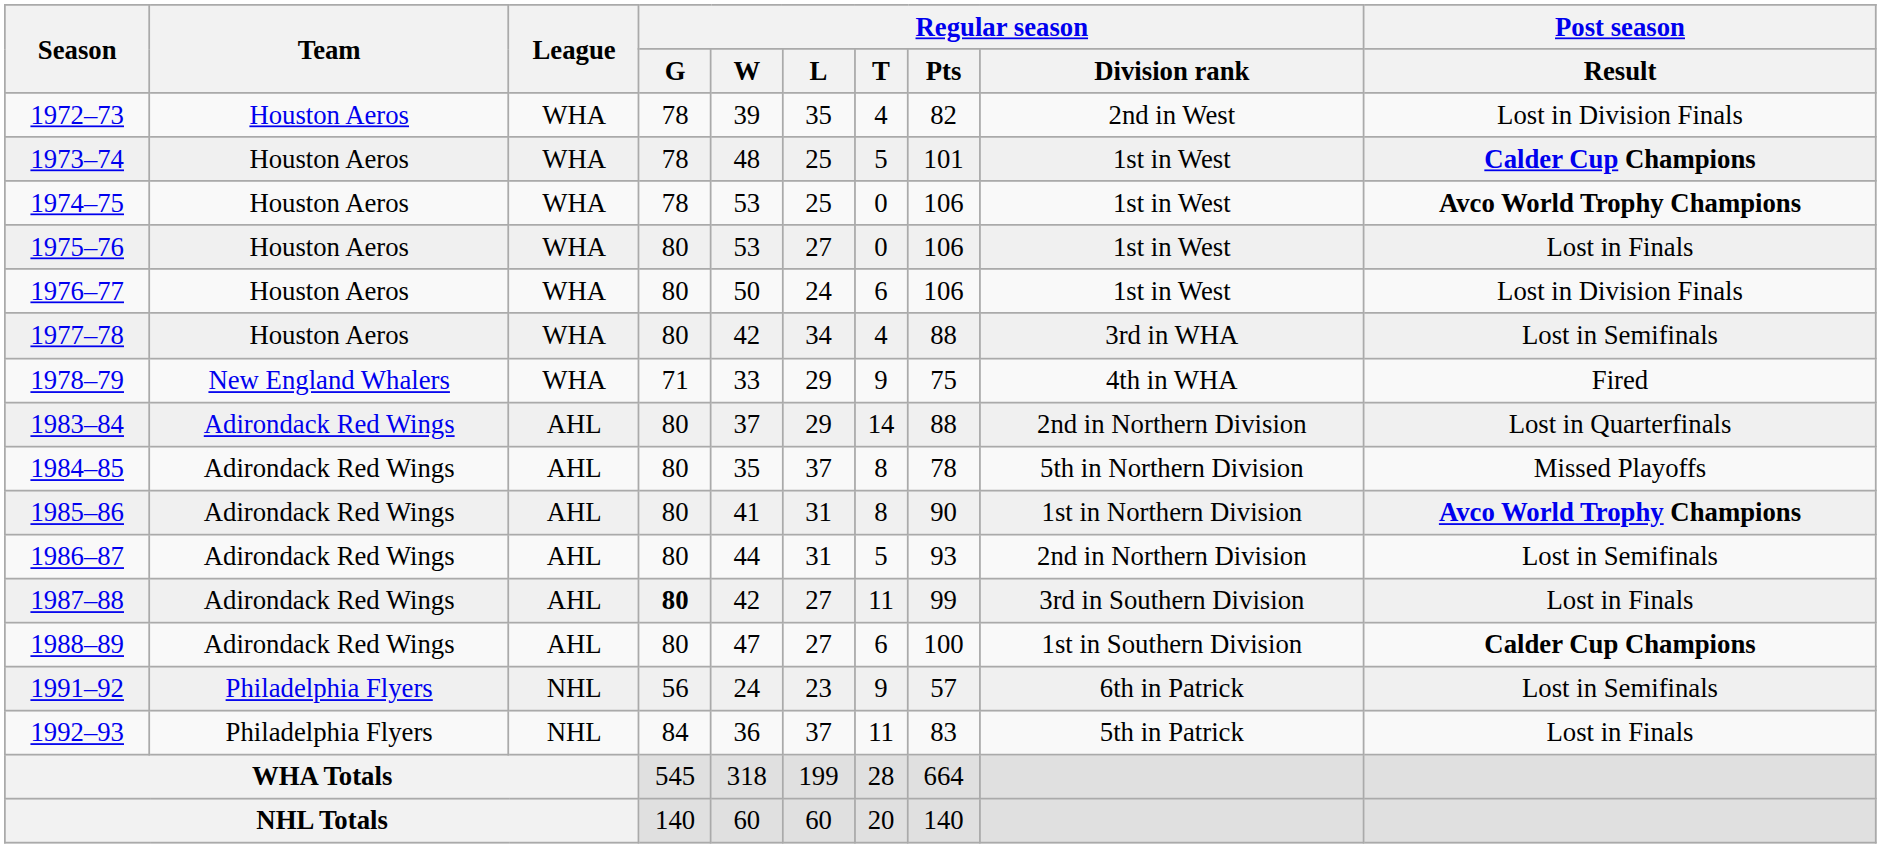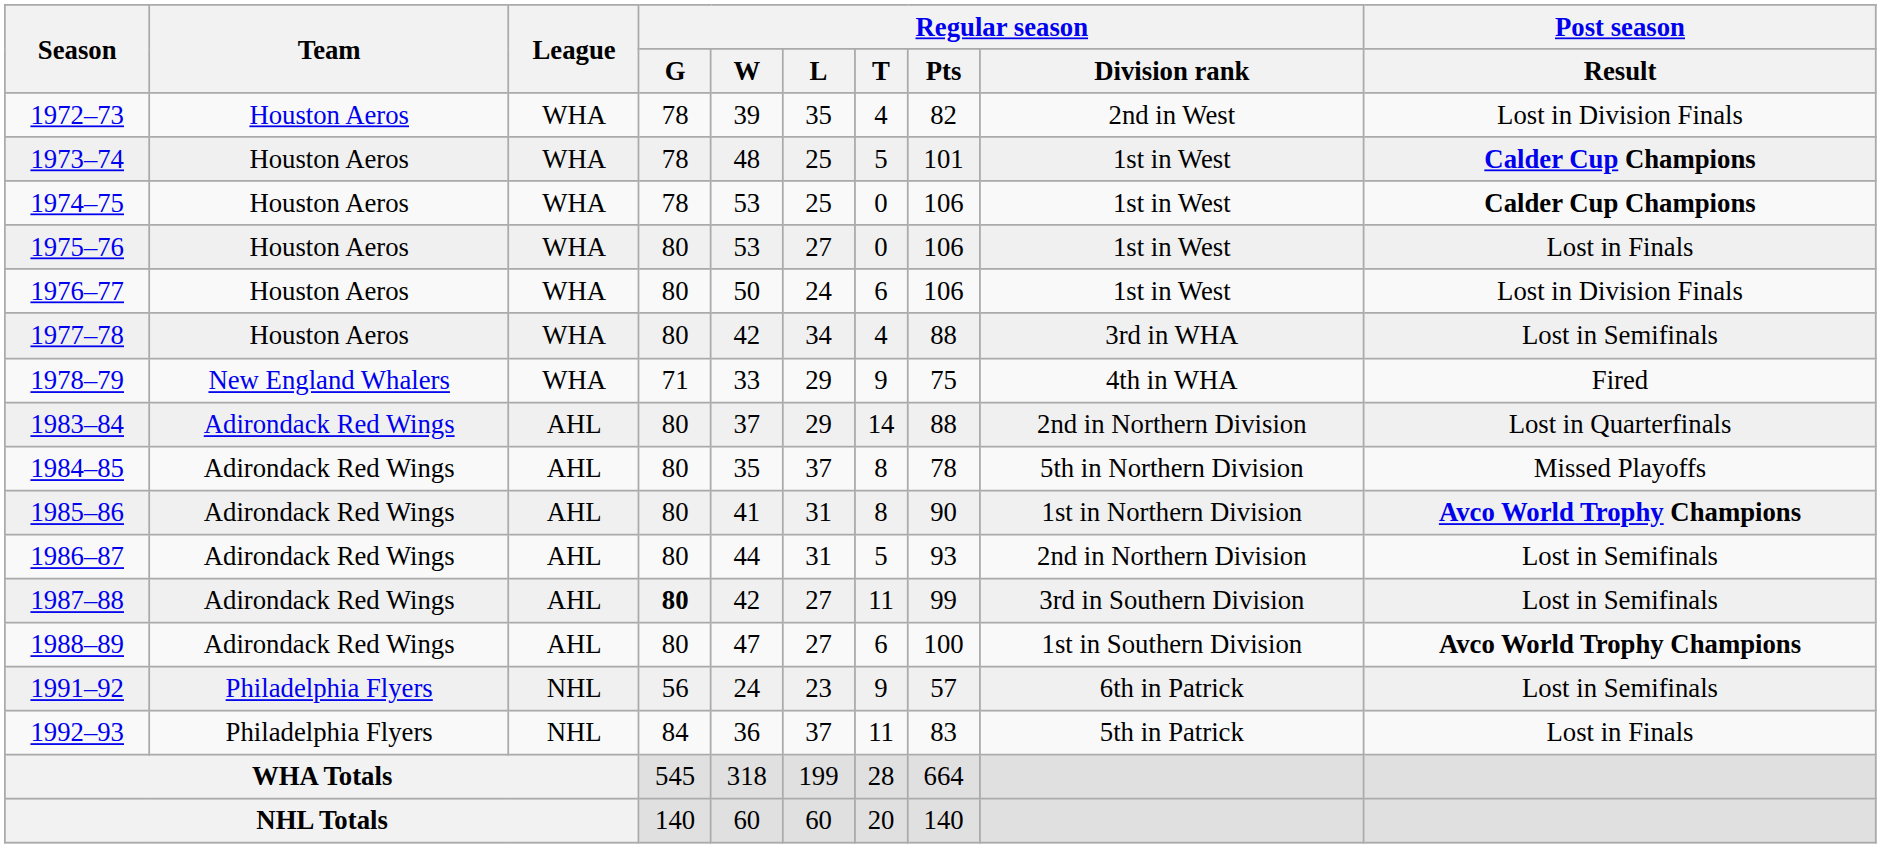 <table class="wikitable" style="font-size: 95%; text-align:center; width:70em;">
 <tr>
 <th rowspan="2">Season</th>
 <th rowspan="2">Team</th>
 <th rowspan="2">League</th>
 <th colspan="6"><a href='#'>Regular season</a></th>
 <th colspan="1"><a href='#'>Post season</a></th>
 </tr>
 <tr>
 <th>G</th>
 <th>W</th>
 <th>L</th>
 <th>T</th>
 <th>Pts</th>
 <th>Division rank</th>
 <th>Result</th>
 </tr>
 <tr>
 <td><a href='#'>1972–73</a></td>
 <td><a href='#'>Houston Aeros</a></td>
 <td>WHA</td>
 <td>78</td>
 <td>39</td>
 <td>35</td>
 <td>4</td>
 <td>82</td>
 <td>2nd in West</td>
 <td>Lost in Division Finals</td>
 </tr>
 <tr bgcolor="#f0f0f0">
 <td><a href='#'>1973–74</a></td>
 <td>Houston Aeros</td>
 <td>WHA</td>
 <td>78</td>
 <td>48</td>
 <td>25</td>
 <td>5</td>
 <td>101</td>
 <td>1st in West</td>
 <td><strong><a href='#'>Calder Cup</a> Champions</strong></td>
 </tr>
 <tr>
 <td><a href='#'>1974–75</a></td>
 <td>Houston Aeros</td>
 <td>WHA</td>
 <td>78</td>
 <td>53</td>
 <td>25</td>
 <td>0</td>
 <td>106</td>
 <td>1st in West</td>
-<td><strong>Avco World Trophy Champions</strong></td>
+<td><strong>Calder Cup Champions</strong></td>
 </tr>
 <tr bgcolor="#f0f0f0">
 <td><a href='#'>1975–76</a></td>
 <td>Houston Aeros</td>
 <td>WHA</td>
 <td>80</td>
 <td>53</td>
 <td>27</td>
 <td>0</td>
 <td>106</td>
 <td>1st in West</td>
 <td>Lost in Finals</td>
 </tr>
 <tr>
 <td><a href='#'>1976–77</a></td>
 <td>Houston Aeros</td>
 <td>WHA</td>
 <td>80</td>
 <td>50</td>
 <td>24</td>
 <td>6</td>
 <td>106</td>
 <td>1st in West</td>
 <td>Lost in Division Finals</td>
 </tr>
 <tr bgcolor="#f0f0f0">
 <td><a href='#'>1977–78</a></td>
 <td>Houston Aeros</td>
 <td>WHA</td>
 <td>80</td>
 <td>42</td>
 <td>34</td>
 <td>4</td>
 <td>88</td>
 <td>3rd in WHA</td>
 <td>Lost in Semifinals</td>
 </tr>
 <tr>
 <td><a href='#'>1978–79</a></td>
 <td><a href='#'>New England Whalers</a></td>
 <td>WHA</td>
 <td>71</td>
 <td>33</td>
 <td>29</td>
 <td>9</td>
 <td>75</td>
 <td>4th in WHA</td>
 <td>Fired</td>
 </tr>
 <tr bgcolor="#f0f0f0">
 <td><a href='#'>1983–84</a></td>
 <td><a href='#'>Adirondack Red Wings</a></td>
 <td>AHL</td>
 <td>80</td>
 <td>37</td>
 <td>29</td>
 <td>14</td>
 <td>88</td>
 <td>2nd in Northern Division</td>
 <td>Lost in Quarterfinals</td>
 </tr>
 <tr>
 <td><a href='#'>1984–85</a></td>
 <td>Adirondack Red Wings</td>
 <td>AHL</td>
 <td>80</td>
 <td>35</td>
 <td>37</td>
 <td>8</td>
 <td>78</td>
 <td>5th in Northern Division</td>
 <td>Missed Playoffs</td>
 </tr>
 <tr bgcolor="#f0f0f0">
 <td><a href='#'>1985–86</a></td>
 <td>Adirondack Red Wings</td>
 <td>AHL</td>
 <td>80</td>
 <td>41</td>
 <td>31</td>
 <td>8</td>
 <td>90</td>
 <td>1st in Northern Division</td>
 <td><strong><a href='#'>Avco World Trophy</a> Champions</strong></td>
 </tr>
 <tr>
 <td><a href='#'>1986–87</a></td>
 <td>Adirondack Red Wings</td>
 <td>AHL</td>
 <td>80</td>
 <td>44</td>
 <td>31</td>
 <td>5</td>
 <td>93</td>
 <td>2nd in Northern Division</td>
 <td>Lost in Semifinals</td>
 </tr>
 <tr bgcolor="#f0f0f0">
 <td><a href='#'>1987–88</a></td>
 <td>Adirondack Red Wings</td>
 <td>AHL</td>
 <td><strong>80</strong></td>
 <td>42</td>
 <td>27</td>
 <td>11</td>
 <td>99</td>
 <td>3rd in Southern Division</td>
-<td>Lost in Finals</td>
+<td>Lost in Semifinals</td>
 </tr>
 <tr>
 <td><a href='#'>1988–89</a></td>
 <td>Adirondack Red Wings</td>
 <td>AHL</td>
 <td>80</td>
 <td>47</td>
 <td>27</td>
 <td>6</td>
 <td>100</td>
 <td>1st in Southern Division</td>
-<td><strong>Calder Cup Champions</strong></td>
+<td><strong>Avco World Trophy Champions</strong></td>
 </tr>
 <tr bgcolor="#f0f0f0">
 <td><a href='#'>1991–92</a></td>
 <td><a href='#'>Philadelphia Flyers</a></td>
 <td>NHL</td>
 <td>56</td>
 <td>24</td>
 <td>23</td>
 <td>9</td>
 <td>57</td>
 <td>6th in Patrick</td>
 <td>Lost in Semifinals</td>
 </tr>
 <tr>
 <td><a href='#'>1992–93</a></td>
 <td>Philadelphia Flyers</td>
 <td>NHL</td>
 <td>84</td>
 <td>36</td>
 <td>37</td>
 <td>11</td>
 <td>83</td>
 <td>5th in Patrick</td>
 <td>Lost in Finals</td>
 </tr>
 <tr bgcolor="#e0e0e0">
 <th colspan="3">WHA Totals</th>
 <td>545</td>
 <td>318</td>
 <td>199</td>
 <td>28</td>
 <td>664</td>
 <td></td>
 <td></td>
 </tr>
 <tr bgcolor="#e0e0e0">
 <th colspan="3">NHL Totals</th>
 <td>140</td>
 <td>60</td>
 <td>60</td>
 <td>20</td>
 <td>140</td>
 <td></td>
 <td></td>
 </tr>
 </table>
